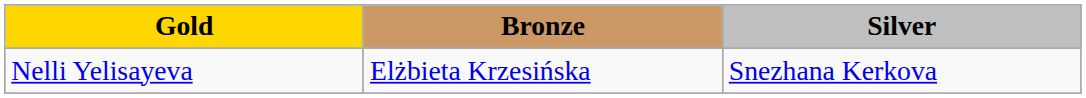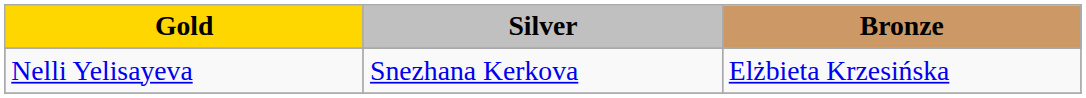 <table class="wikitable" style="text-align:left">
 <tr align="center">
 <td width=200 bgcolor=gold><strong>Gold</strong></td>
+<td width=200 bgcolor=silver><strong>Silver</strong></td>
 <td width=200 bgcolor=CC9966><strong>Bronze</strong></td>
-<td width=200 bgcolor=silver><strong>Silver</strong></td>
 </tr>
 <tr>
 <td><a href='#'>Nelli Yelisayeva</a><br><em></em></td>
+<td><a href='#'>Snezhana Kerkova</a><br><em></em></td>
 <td><a href='#'>Elżbieta Krzesińska</a><br><em></em></td>
-<td><a href='#'>Snezhana Kerkova</a><br><em></em></td>
 </tr>
 </table>
